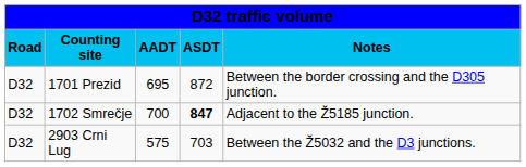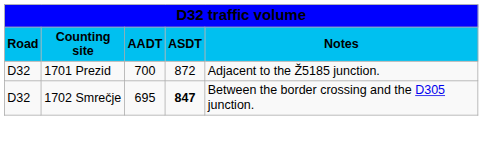 <table class="wikitable">
 <tr>
 <td colspan=5 bgcolor=blue align=center style=margin-top:15><span><big><strong>D32 traffic volume</strong></big></span></td>
 </tr>
 <tr>
 <td align=center bgcolor=00c0f0><strong>Road</strong></td>
 <td align=center bgcolor=00c0f0><strong>Counting site</strong></td>
 <td align=center bgcolor=00c0f0><strong>AADT</strong></td>
 <td align=center bgcolor=00c0f0><strong>ASDT</strong></td>
 <td align=center bgcolor=00c0f0><strong>Notes</strong></td>
 </tr>
 <tr>
 <td> D32</td>
 <td>1701 Prezid</td>
-<td align=center>695</td>
+<td align=center>700</td>
 <td align=center>872</td>
-<td>Between the border crossing and the <a href='#'>D305</a> junction.</td>
+<td>Adjacent to the Ž5185 junction.</td>
 </tr>
 <tr>
 <td> D32</td>
 <td>1702 Smrečje</td>
-<td align=center>700</td>
+<td align=center>695</td>
 <td align=center><strong>847</strong></td>
-<td>Adjacent to the Ž5185 junction.</td>
-</tr>
-<tr>
-<td> D32</td>
-<td>2903 Crni Lug</td>
-<td align=center>575</td>
-<td align=center>703</td>
-<td>Between the Ž5032 and the <a href='#'>D3</a> junctions.</td>
+<td>Between the border crossing and the <a href='#'>D305</a> junction.</td>
 </tr>
 </table>
